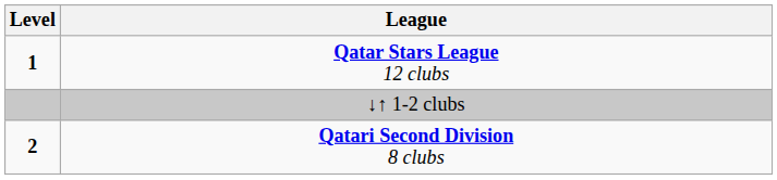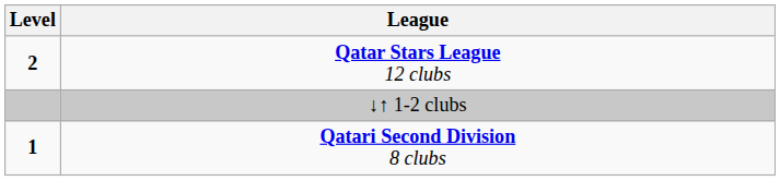 <table class="wikitable" style="text-align: center;" width="100%">
 <tr>
 <th>Level</th>
 <th>League</th>
 </tr>
 <tr>
-<td><strong>1</strong></td>
+<td><strong>2</strong></td>
 <td><strong><a href='#'>Qatar Stars League</a></strong> <br><em>12 clubs</em><br></td>
 </tr>
 <tr style="background:#c8c8c8">
 <td style="width:4%;"></td>
 <td colspan="9" style="width:96%;">↓↑ 1-2 clubs</td>
 </tr>
 <tr>
-<td><strong>2</strong></td>
+<td><strong>1</strong></td>
 <td><strong><a href='#'>Qatari Second Division</a></strong> <br><em>8 clubs</em><br></td>
 </tr>
 </table>
